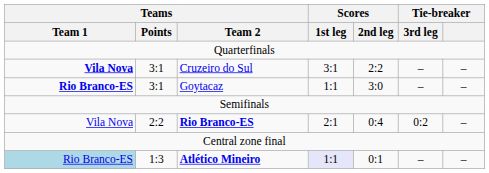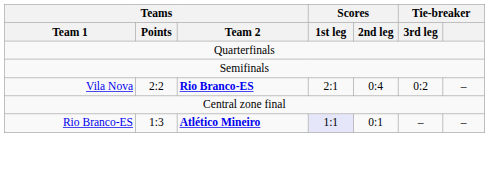 <table class="wikitable" style="text-align:center;">
 <tr>
 <th colspan=3>Teams</th>
 <th colspan=2>Scores</th>
 <th colspan=2>Tie-breaker</th>
 </tr>
 <tr>
 <th width="175">Team 1</th>
 <th width="50">Points</th>
 <th width="175">Team 2</th>
 <th width="55">1st leg</th>
 <th width="55">2nd leg</th>
 <th width="55">3rd leg</th>
 <th width="50"></th>
 </tr>
 <tr>
 <td agin=center colspan="7">Quarterfinals</td>
 </tr>
 <tr>
-<td align=right><strong><a href='#'>Vila Nova</a></strong> </td>
-<td>3:1</td>
-<td align=left> <a href='#'>Cruzeiro do Sul</a></td>
-<td>3:1</td>
-<td>2:2</td>
-<td>–</td>
-<td>–</td>
-</tr>
-<tr>
-<td align=right><strong><a href='#'>Rio Branco-ES</a></strong> </td>
-<td>3:1</td>
-<td align=left> <a href='#'>Goytacaz</a></td>
-<td>1:1</td>
-<td>3:0</td>
-<td>–</td>
-<td>–</td>
-</tr>
-<tr>
 <td agin=center colspan="7">Semifinals</td>
 </tr>
 <tr>
 <td align=right><a href='#'>Vila Nova</a> </td>
 <td>2:2</td>
 <td align=left> <strong><a href='#'>Rio Branco-ES</a></strong></td>
 <td>2:1</td>
 <td>0:4</td>
 <td>0:2</td>
 <td>–</td>
 </tr>
 <tr>
 <td agin=center colspan="7">Central zone final</td>
 </tr>
 <tr>
-<td align=right style="background: lightblue;"><a href='#'>Rio Branco-ES</a> </td>
+<td align=right><a href='#'>Rio Branco-ES</a> </td>
 <td>1:3</td>
 <td align=left> <strong><a href='#'>Atlético Mineiro</a></strong></td>
 <td style="background: lavender;">1:1</td>
 <td>0:1</td>
 <td>–</td>
 <td>–</td>
 </tr>
 </table>
